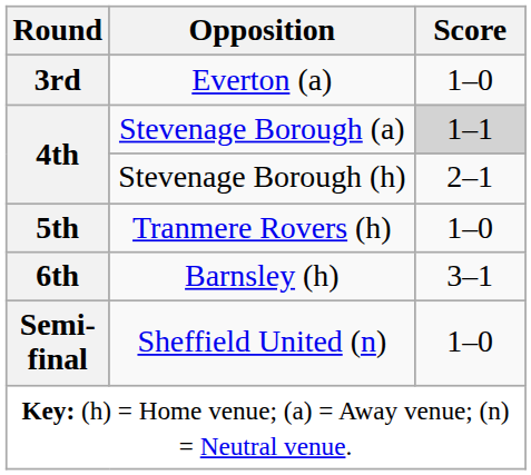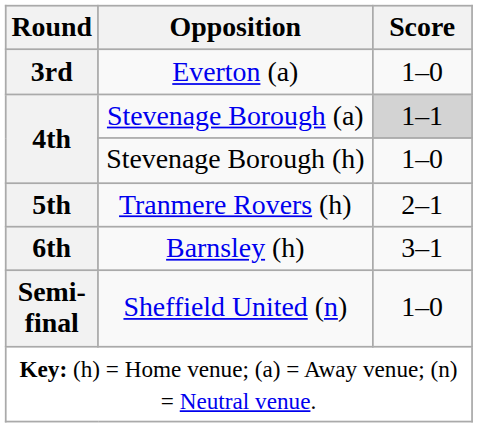 <table class="wikitable plainrowheaders" style="text-align:center;margin-left:1em;float:right">
 <tr>
 <th width="25">Round</th>
 <th width="150">Opposition</th>
 <th width="50">Score</th>
 </tr>
 <tr>
 <th scope=row style="text-align:center">3rd</th>
 <td><a href='#'>Everton</a> (a)</td>
 <td>1–0</td>
 </tr>
 <tr>
 <th scope=row style="text-align:center" rowspan="2">4th</th>
 <td><a href='#'>Stevenage Borough</a> (a)</td>
 <td style="background: lightgrey;">1–1</td>
 </tr>
 <tr>
 <td>Stevenage Borough (h)</td>
-<td>2–1</td>
+<td>1–0</td>
 </tr>
 <tr>
 <th scope=row style="text-align:center">5th</th>
 <td><a href='#'>Tranmere Rovers</a> (h)</td>
-<td>1–0</td>
+<td>2–1</td>
 </tr>
 <tr>
 <th scope=row style="text-align:center">6th</th>
 <td><a href='#'>Barnsley</a> (h)</td>
 <td>3–1</td>
 </tr>
 <tr>
 <th scope=row style="text-align:center">Semi-final</th>
 <td><a href='#'>Sheffield United</a> (<a href='#'>n</a>)</td>
 <td>1–0</td>
 </tr>
 <tr>
 <td colspan="3" style="background-color:white;"><small><strong>Key:</strong> (h) = Home venue; (a) = Away venue; (n) = <a href='#'>Neutral venue</a>.</small></td>
 </tr>
 </table>
